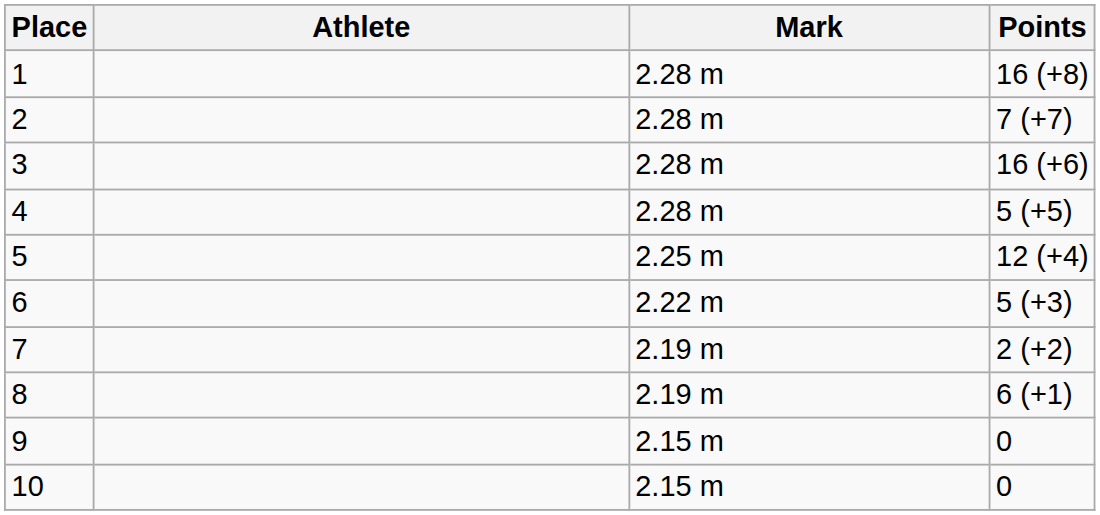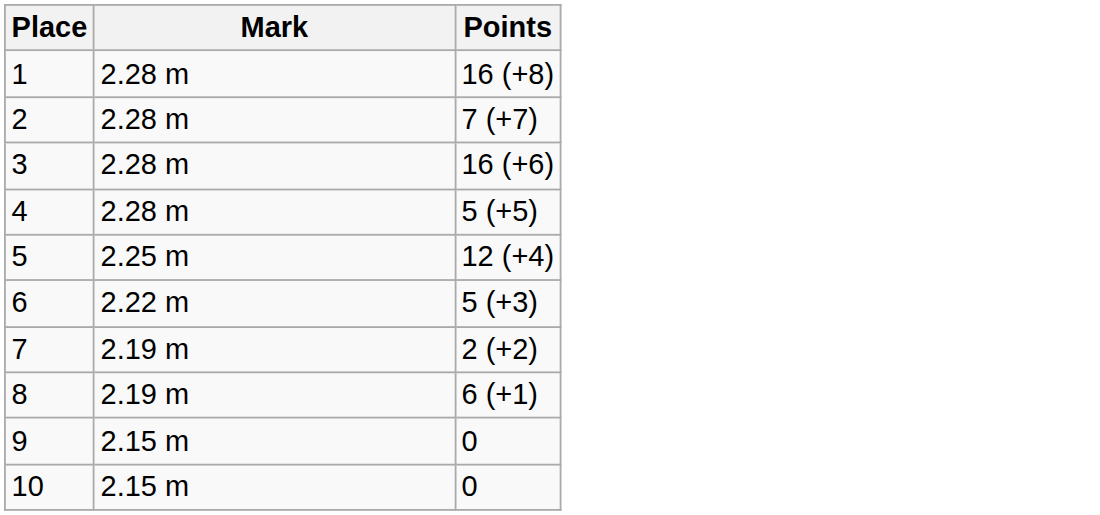 <table class="wikitable sortable">
 <tr>
 <th>Place</th>
-<th style="width:18em">Athlete</th>
 <th style="width:12em">Mark</th>
 <th>Points</th>
 </tr>
 <tr>
 <td>1</td>
-<td></td>
 <td>2.28 m</td>
 <td>16 (+8)</td>
 </tr>
 <tr>
 <td>2</td>
-<td></td>
 <td>2.28 m</td>
 <td>7 (+7)</td>
 </tr>
 <tr>
 <td>3</td>
-<td></td>
 <td>2.28 m</td>
 <td>16 (+6)</td>
 </tr>
 <tr>
 <td>4</td>
-<td></td>
 <td>2.28 m</td>
 <td>5 (+5)</td>
 </tr>
 <tr>
 <td>5</td>
-<td></td>
 <td>2.25 m</td>
 <td>12 (+4)</td>
 </tr>
 <tr>
 <td>6</td>
-<td></td>
 <td>2.22 m</td>
 <td>5 (+3)</td>
 </tr>
 <tr>
 <td>7</td>
-<td></td>
 <td>2.19 m</td>
 <td>2 (+2)</td>
 </tr>
 <tr>
 <td>8</td>
-<td></td>
 <td>2.19 m</td>
 <td>6 (+1)</td>
 </tr>
 <tr>
 <td>9</td>
-<td></td>
 <td>2.15 m</td>
 <td>0</td>
 </tr>
 <tr>
 <td>10</td>
-<td></td>
 <td>2.15 m</td>
 <td>0</td>
 </tr>
 </table>
